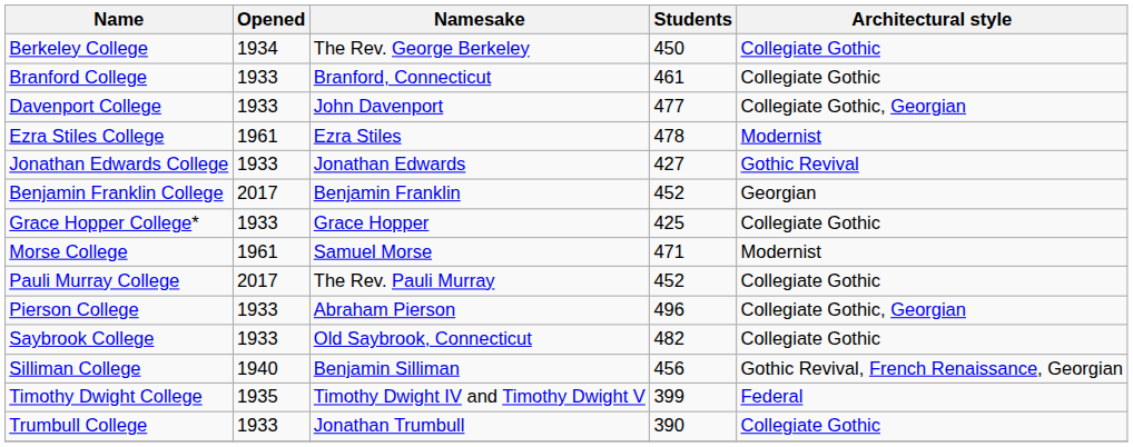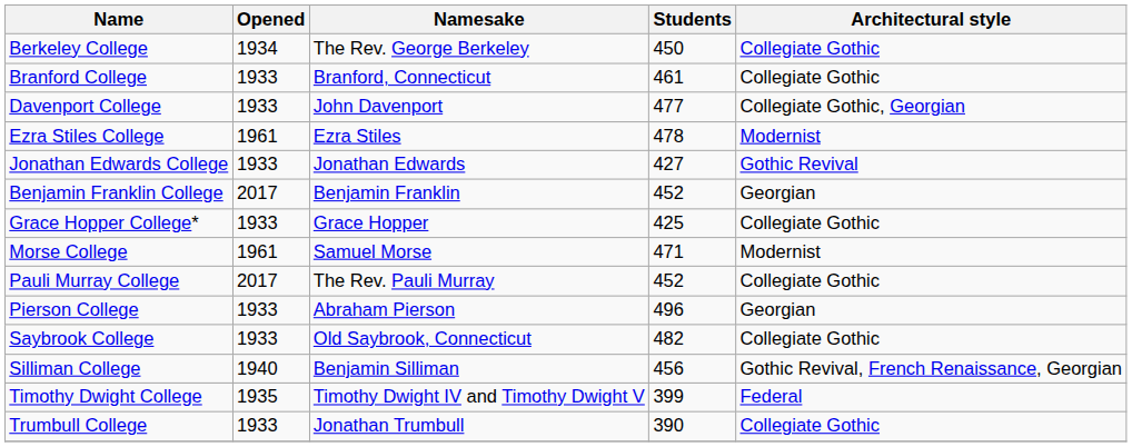 <table class="wikitable sortable">
 <tr>
 <th>Name</th>
 <th>Opened</th>
 <th>Namesake</th>
 <th>Students</th>
 <th>Architectural style</th>
 </tr>
 <tr>
 <td><a href='#'>Berkeley College</a></td>
 <td>1934</td>
 <td>The Rev. <a href='#'>George Berkeley</a></td>
 <td>450</td>
 <td><a href='#'>Collegiate Gothic</a></td>
 </tr>
 <tr>
 <td><a href='#'>Branford College</a></td>
 <td>1933</td>
 <td><a href='#'>Branford, Connecticut</a></td>
 <td>461</td>
 <td>Collegiate Gothic</td>
 </tr>
 <tr>
 <td><a href='#'>Davenport College</a></td>
 <td>1933</td>
 <td><a href='#'>John Davenport</a></td>
 <td>477</td>
 <td>Collegiate Gothic, <a href='#'>Georgian</a></td>
 </tr>
 <tr>
 <td><a href='#'>Ezra Stiles College</a></td>
 <td>1961</td>
 <td><a href='#'>Ezra Stiles</a></td>
 <td>478</td>
 <td><a href='#'>Modernist</a></td>
 </tr>
 <tr>
 <td><a href='#'>Jonathan Edwards College</a></td>
 <td>1933</td>
 <td><a href='#'>Jonathan Edwards</a></td>
 <td>427</td>
 <td><a href='#'>Gothic Revival</a></td>
 </tr>
 <tr>
 <td><a href='#'>Benjamin Franklin College</a></td>
 <td>2017</td>
 <td><a href='#'>Benjamin Franklin</a></td>
 <td>452</td>
 <td>Georgian</td>
 </tr>
 <tr>
 <td><a href='#'>Grace Hopper College</a>*</td>
 <td>1933</td>
 <td><a href='#'>Grace Hopper</a></td>
 <td>425</td>
 <td>Collegiate Gothic</td>
 </tr>
 <tr>
 <td><a href='#'>Morse College</a></td>
 <td>1961</td>
 <td><a href='#'>Samuel Morse</a></td>
 <td>471</td>
 <td>Modernist</td>
 </tr>
 <tr>
 <td><a href='#'>Pauli Murray College</a></td>
 <td>2017</td>
 <td>The Rev. <a href='#'>Pauli Murray</a></td>
 <td>452</td>
 <td>Collegiate Gothic</td>
 </tr>
 <tr>
 <td><a href='#'>Pierson College</a></td>
 <td>1933</td>
 <td><a href='#'>Abraham Pierson</a></td>
 <td>496</td>
-<td>Collegiate Gothic, <a href='#'>Georgian</a></td>
+<td>Georgian</td>
 </tr>
 <tr>
 <td><a href='#'>Saybrook College</a></td>
 <td>1933</td>
 <td><a href='#'>Old Saybrook, Connecticut</a></td>
 <td>482</td>
 <td>Collegiate Gothic</td>
 </tr>
 <tr>
 <td><a href='#'>Silliman College</a></td>
 <td>1940</td>
 <td><a href='#'>Benjamin Silliman</a></td>
 <td>456</td>
 <td>Gothic Revival, <a href='#'>French Renaissance</a>, Georgian</td>
 </tr>
 <tr>
 <td><a href='#'>Timothy Dwight College</a></td>
 <td>1935</td>
 <td><a href='#'>Timothy Dwight IV</a> and <a href='#'>Timothy Dwight V</a></td>
 <td>399</td>
 <td><a href='#'>Federal</a></td>
 </tr>
 <tr>
 <td><a href='#'>Trumbull College</a></td>
 <td>1933</td>
 <td><a href='#'>Jonathan Trumbull</a></td>
 <td>390</td>
 <td><a href='#'>Collegiate Gothic</a></td>
 </tr>
 <tr>
 </tr>
 </table>
